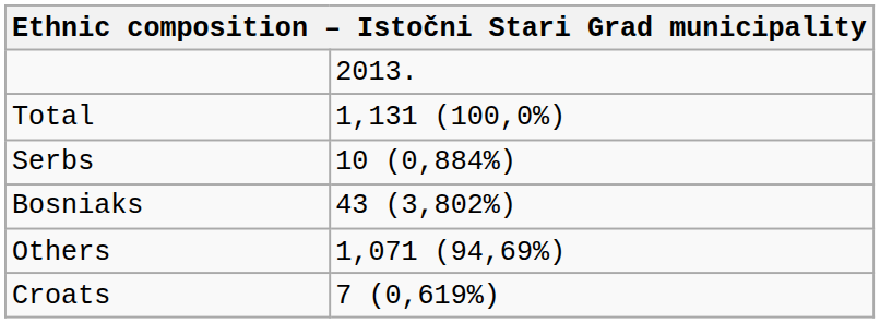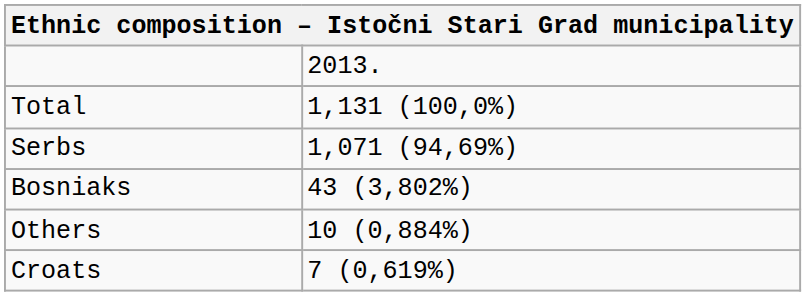 <table class="wikitable">
 <tr>
 <th colspan="8">Ethnic composition – Istočni Stari Grad municipality</th>
 </tr>
 <tr>
 <td></td>
 <td>2013.</td>
 </tr>
 <tr>
 <td>Total</td>
 <td>1,131 (100,0%)</td>
 </tr>
 <tr>
 <td>Serbs</td>
-<td>10 (0,884%)</td>
+<td>1,071 (94,69%)</td>
 </tr>
 <tr>
 <td>Bosniaks</td>
 <td>43 (3,802%)</td>
 </tr>
 <tr>
 <td>Others</td>
-<td>1,071 (94,69%)</td>
+<td>10 (0,884%)</td>
 </tr>
 <tr>
 <td>Croats</td>
 <td>7 (0,619%)</td>
 </tr>
 </table>
